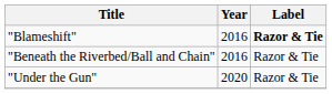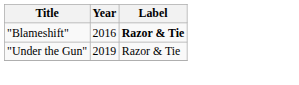 <table class="wikitable" style="text-align:left;">
 <tr>
 <th>Title</th>
 <th>Year</th>
 <th>Label</th>
 </tr>
 <tr>
 <td>"Blameshift"</td>
 <td>2016</td>
 <td rowspan="1"><strong>Razor & Tie</strong></td>
 </tr>
 <tr>
-<td>"Beneath the Riverbed/Ball and Chain"</td>
-<td>2016</td>
-<td rowspan="1">Razor & Tie</td>
-</tr>
-<tr>
 <td>"Under the Gun"</td>
-<td>2020</td>
+<td>2019</td>
 <td rowspan="1">Razor & Tie</td>
 </tr>
 <tr>
 </tr>
 </table>
